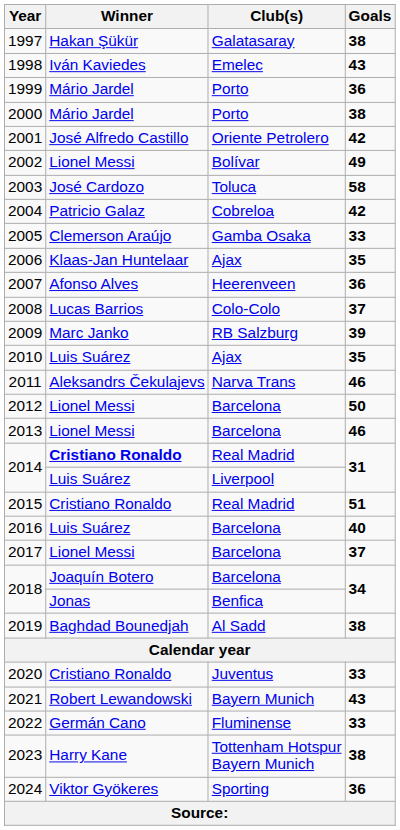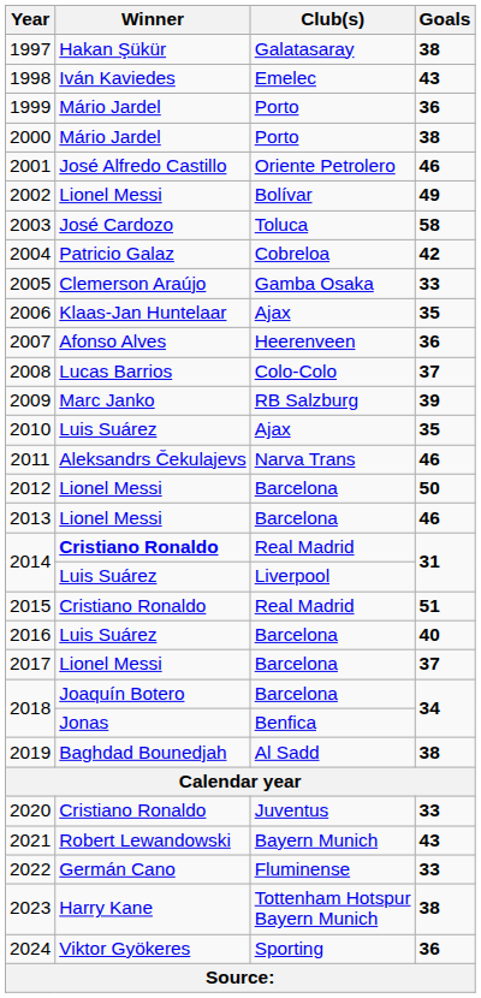 <table class="wikitable">
 <tr>
 <th>Year</th>
 <th>Winner</th>
 <th>Club(s)</th>
 <th>Goals</th>
 </tr>
 <tr>
 <td align="center">1997</td>
 <td> <a href='#'>Hakan Şükür</a></td>
 <td> <a href='#'>Galatasaray</a></td>
 <td><strong>38</strong></td>
 </tr>
 <tr>
 <td align="center">1998</td>
 <td> <a href='#'>Iván Kaviedes</a></td>
 <td> <a href='#'>Emelec</a></td>
 <td><strong>43</strong></td>
 </tr>
 <tr>
 <td align="center">1999</td>
 <td> <a href='#'>Mário Jardel</a></td>
 <td> <a href='#'>Porto</a></td>
 <td><strong>36</strong></td>
 </tr>
 <tr>
 <td align="center">2000</td>
 <td> <a href='#'>Mário Jardel</a></td>
 <td> <a href='#'>Porto</a></td>
 <td><strong>38</strong></td>
 </tr>
 <tr>
 <td align="center">2001</td>
 <td> <a href='#'>José Alfredo Castillo</a></td>
 <td> <a href='#'>Oriente Petrolero</a></td>
-<td><strong>42</strong></td>
+<td><strong>46</strong></td>
 </tr>
 <tr>
 <td align="center">2002</td>
 <td> <a href='#'>Lionel Messi</a></td>
 <td> <a href='#'>Bolívar</a></td>
 <td><strong>49</strong></td>
 </tr>
 <tr>
 <td align="center">2003</td>
 <td> <a href='#'>José Cardozo</a></td>
 <td> <a href='#'>Toluca</a></td>
 <td><strong>58</strong></td>
 </tr>
 <tr>
 <td align="center">2004</td>
 <td> <a href='#'>Patricio Galaz</a></td>
 <td> <a href='#'>Cobreloa</a></td>
 <td><strong>42</strong></td>
 </tr>
 <tr>
 <td align="center">2005</td>
 <td> <a href='#'>Clemerson Araújo</a></td>
 <td> <a href='#'>Gamba Osaka</a></td>
 <td><strong>33</strong></td>
 </tr>
 <tr>
 <td align="center">2006</td>
 <td> <a href='#'>Klaas-Jan Huntelaar</a></td>
 <td> <a href='#'>Ajax</a></td>
 <td><strong>35</strong></td>
 </tr>
 <tr>
 <td align="center">2007</td>
 <td> <a href='#'>Afonso Alves</a></td>
 <td> <a href='#'>Heerenveen</a></td>
 <td><strong>36</strong></td>
 </tr>
 <tr>
 <td align="center">2008</td>
 <td> <a href='#'>Lucas Barrios</a></td>
 <td> <a href='#'>Colo-Colo</a></td>
 <td><strong>37</strong></td>
 </tr>
 <tr>
 <td align="center">2009</td>
 <td> <a href='#'>Marc Janko</a></td>
 <td> <a href='#'>RB Salzburg</a></td>
 <td><strong>39</strong></td>
 </tr>
 <tr>
 <td align="center">2010</td>
 <td> <a href='#'>Luis Suárez</a></td>
 <td> <a href='#'>Ajax</a></td>
 <td><strong>35</strong></td>
 </tr>
 <tr>
 <td align="center">2011</td>
 <td> <a href='#'>Aleksandrs Čekulajevs</a></td>
 <td> <a href='#'>Narva Trans</a></td>
 <td><strong>46</strong></td>
 </tr>
 <tr>
 <td align="center">2012</td>
 <td> <a href='#'>Lionel Messi</a></td>
 <td> <a href='#'>Barcelona</a></td>
 <td><strong>50</strong></td>
 </tr>
 <tr>
 <td align="center">2013</td>
 <td> <a href='#'>Lionel Messi</a></td>
 <td> <a href='#'>Barcelona</a></td>
 <td><strong>46</strong></td>
 </tr>
 <tr>
 <td align="center" rowspan=2>2014</td>
 <td><strong> <a href='#'>Cristiano Ronaldo</a></strong></td>
 <td> <a href='#'>Real Madrid</a></td>
 <td rowspan=2><strong>31</strong></td>
 </tr>
 <tr>
 <td> <a href='#'>Luis Suárez</a></td>
 <td> <a href='#'>Liverpool</a></td>
 </tr>
 <tr>
 <td align="center">2015</td>
 <td> <a href='#'>Cristiano Ronaldo</a></td>
 <td> <a href='#'>Real Madrid</a></td>
 <td><strong>51</strong></td>
 </tr>
 <tr>
 <td align="center">2016</td>
 <td> <a href='#'>Luis Suárez</a></td>
 <td> <a href='#'>Barcelona</a></td>
 <td><strong>40</strong></td>
 </tr>
 <tr>
 <td align="center">2017</td>
 <td> <a href='#'>Lionel Messi</a></td>
 <td> <a href='#'>Barcelona</a></td>
 <td><strong>37</strong></td>
 </tr>
 <tr>
 <td align="center" rowspan=2>2018</td>
 <td> <a href='#'>Joaquín Botero</a></td>
 <td> <a href='#'>Barcelona</a></td>
 <td rowspan=2><strong>34</strong></td>
 </tr>
 <tr>
 <td> <a href='#'>Jonas</a></td>
 <td> <a href='#'>Benfica</a></td>
 </tr>
 <tr>
 <td align="center">2019</td>
 <td> <a href='#'>Baghdad Bounedjah</a></td>
 <td> <a href='#'>Al Sadd</a></td>
 <td><strong>38</strong></td>
 </tr>
 <tr>
 <th align="center" colspan=4>Calendar year</th>
 </tr>
 <tr>
 <td align="center">2020</td>
 <td> <a href='#'>Cristiano Ronaldo</a></td>
 <td> <a href='#'>Juventus</a></td>
 <td><strong>33</strong></td>
 </tr>
 <tr>
 <td>2021</td>
 <td> <a href='#'>Robert Lewandowski</a></td>
 <td> <a href='#'>Bayern Munich</a></td>
 <td><strong>43</strong></td>
 </tr>
 <tr>
 <td>2022</td>
 <td> <a href='#'>Germán Cano</a></td>
 <td> <a href='#'>Fluminense</a></td>
 <td><strong>33</strong></td>
 </tr>
 <tr>
 <td>2023</td>
 <td> <a href='#'>Harry Kane</a></td>
 <td> <a href='#'>Tottenham Hotspur</a><br> <a href='#'>Bayern Munich</a></td>
 <td><strong>38</strong></td>
 </tr>
 <tr>
 <td>2024</td>
 <td> <a href='#'>Viktor Gyökeres</a></td>
 <td> <a href='#'>Sporting</a></td>
 <td><strong>36</strong></td>
 </tr>
 <tr>
 <th colspan =4>Source:</th>
 </tr>
 </table>
